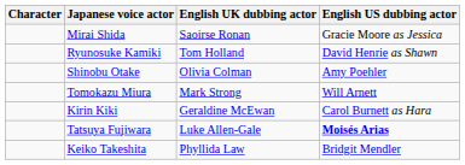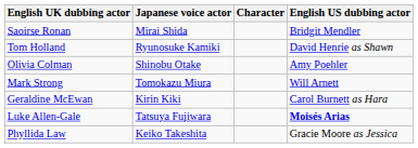 <table class="wikitable">
 <tr>
+<th>English UK dubbing actor<br></th>
+<th>Japanese voice actor</th>
 <th>Character</th>
-<th>Japanese voice actor</th>
-<th>English UK dubbing actor<br></th>
 <th>English US dubbing actor<br></th>
 </tr>
 <tr>
+<td><a href='#'>Saoirse Ronan</a></td>
+<td><a href='#'>Mirai Shida</a></td>
 <td></td>
-<td><a href='#'>Mirai Shida</a></td>
-<td><a href='#'>Saoirse Ronan</a></td>
-<td>Gracie Moore <em>as Jessica</em></td>
+<td><a href='#'>Bridgit Mendler</a></td>
 </tr>
 <tr>
+<td><a href='#'>Tom Holland</a></td>
+<td><a href='#'>Ryunosuke Kamiki</a></td>
 <td></td>
-<td><a href='#'>Ryunosuke Kamiki</a></td>
-<td><a href='#'>Tom Holland</a></td>
 <td><a href='#'>David Henrie</a> <em>as Shawn</em></td>
 </tr>
 <tr>
+<td><a href='#'>Olivia Colman</a></td>
+<td><a href='#'>Shinobu Otake</a></td>
 <td></td>
-<td><a href='#'>Shinobu Otake</a></td>
-<td><a href='#'>Olivia Colman</a></td>
 <td><a href='#'>Amy Poehler</a></td>
 </tr>
 <tr>
+<td><a href='#'>Mark Strong</a></td>
+<td><a href='#'>Tomokazu Miura</a></td>
 <td></td>
-<td><a href='#'>Tomokazu Miura</a></td>
-<td><a href='#'>Mark Strong</a></td>
 <td><a href='#'>Will Arnett</a></td>
 </tr>
 <tr>
+<td><a href='#'>Geraldine McEwan</a></td>
+<td><a href='#'>Kirin Kiki</a></td>
 <td></td>
-<td><a href='#'>Kirin Kiki</a></td>
-<td><a href='#'>Geraldine McEwan</a></td>
 <td><a href='#'>Carol Burnett</a> <em>as Hara</em></td>
 </tr>
 <tr>
+<td><a href='#'>Luke Allen-Gale</a></td>
+<td><a href='#'>Tatsuya Fujiwara</a></td>
 <td></td>
-<td><a href='#'>Tatsuya Fujiwara</a></td>
-<td><a href='#'>Luke Allen-Gale</a></td>
 <td><strong><a href='#'>Moisés Arias</a></strong></td>
 </tr>
 <tr>
+<td><a href='#'>Phyllida Law</a></td>
+<td><a href='#'>Keiko Takeshita</a></td>
 <td></td>
-<td><a href='#'>Keiko Takeshita</a></td>
-<td><a href='#'>Phyllida Law</a></td>
-<td><a href='#'>Bridgit Mendler</a></td>
+<td>Gracie Moore <em>as Jessica</em></td>
 </tr>
 </table>
